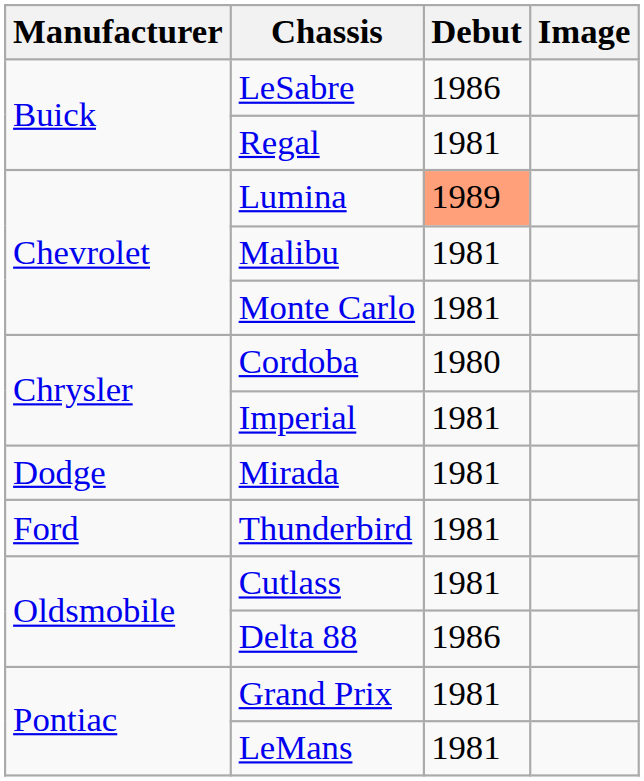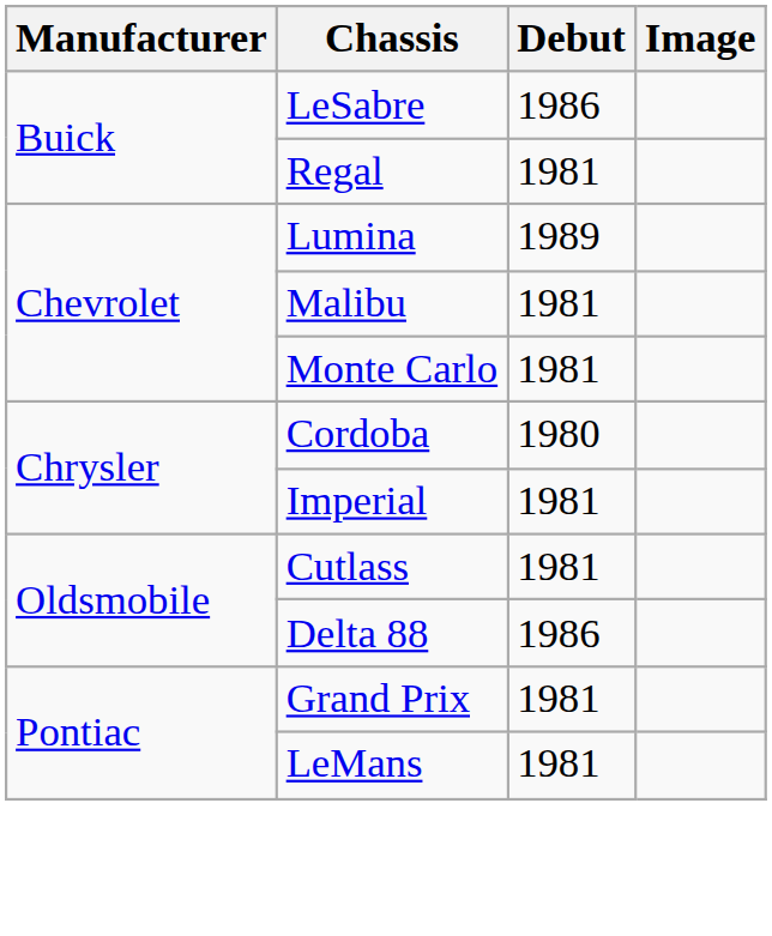 <table class="wikitable">
 <tr>
 <th>Manufacturer</th>
 <th>Chassis</th>
 <th>Debut</th>
 <th>Image</th>
 </tr>
 <tr>
 <td rowspan="2"><a href='#'>Buick</a></td>
 <td><a href='#'>LeSabre</a></td>
 <td>1986</td>
 <td></td>
 </tr>
 <tr>
 <td><a href='#'>Regal</a></td>
 <td>1981</td>
 <td></td>
 </tr>
 <tr>
 <td rowspan="3"><a href='#'>Chevrolet</a></td>
 <td><a href='#'>Lumina</a></td>
-<td style="background: lightsalmon;">1989</td>
+<td>1989</td>
 <td></td>
 </tr>
 <tr>
 <td><a href='#'>Malibu</a></td>
 <td>1981</td>
 <td></td>
 </tr>
 <tr>
 <td><a href='#'>Monte Carlo</a></td>
 <td>1981</td>
 <td></td>
 </tr>
 <tr>
 <td rowspan="2"><a href='#'>Chrysler</a></td>
 <td><a href='#'>Cordoba</a></td>
 <td>1980</td>
 <td></td>
 </tr>
 <tr>
 <td><a href='#'>Imperial</a></td>
-<td>1981</td>
-<td></td>
-</tr>
-<tr>
-<td><a href='#'>Dodge</a></td>
-<td><a href='#'>Mirada</a></td>
-<td>1981</td>
-<td></td>
-</tr>
-<tr>
-<td><a href='#'>Ford</a></td>
-<td><a href='#'>Thunderbird</a></td>
 <td>1981</td>
 <td></td>
 </tr>
 <tr>
 <td rowspan="2"><a href='#'>Oldsmobile</a></td>
 <td><a href='#'>Cutlass</a></td>
 <td>1981</td>
 <td></td>
 </tr>
 <tr>
 <td><a href='#'>Delta 88</a></td>
 <td>1986</td>
 <td></td>
 </tr>
 <tr>
 <td rowspan="2"><a href='#'>Pontiac</a></td>
 <td><a href='#'>Grand Prix</a></td>
 <td>1981</td>
 <td></td>
 </tr>
 <tr>
 <td><a href='#'>LeMans</a></td>
 <td>1981</td>
 <td></td>
 </tr>
 </table>
